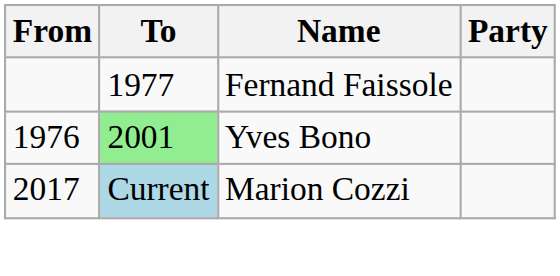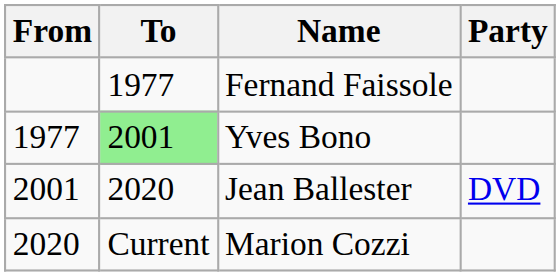 <table class="wikitable">
 <tr>
 <th>From</th>
 <th>To</th>
 <th>Name</th>
 <th>Party</th>
 </tr>
 <tr>
 <td></td>
 <td>1977</td>
 <td>Fernand Faissole</td>
 <td></td>
 </tr>
 <tr>
-<td>1976</td>
+<td>1977</td>
 <td style="background: lightgreen;">2001</td>
 <td>Yves Bono</td>
 <td></td>
 </tr>
 <tr>
-<td>2017</td>
-<td style="background: lightblue;">Current</td>
+<td>2001</td>
+<td>2020</td>
+<td>Jean Ballester</td>
+<td><a href='#'>DVD</a></td>
+</tr>
+<tr>
+<td>2020</td>
+<td>Current</td>
 <td>Marion Cozzi</td>
 <td></td>
 </tr>
 </table>
